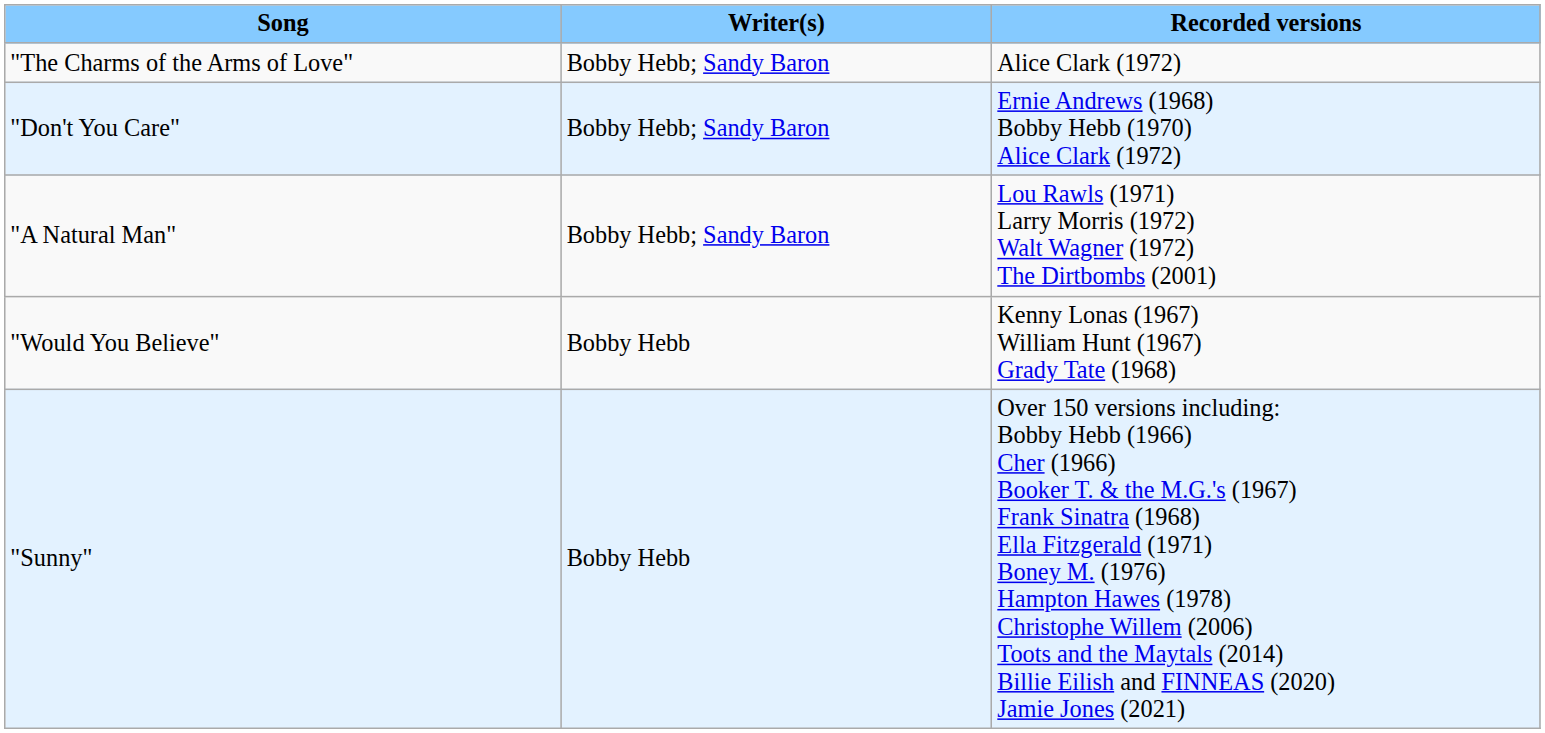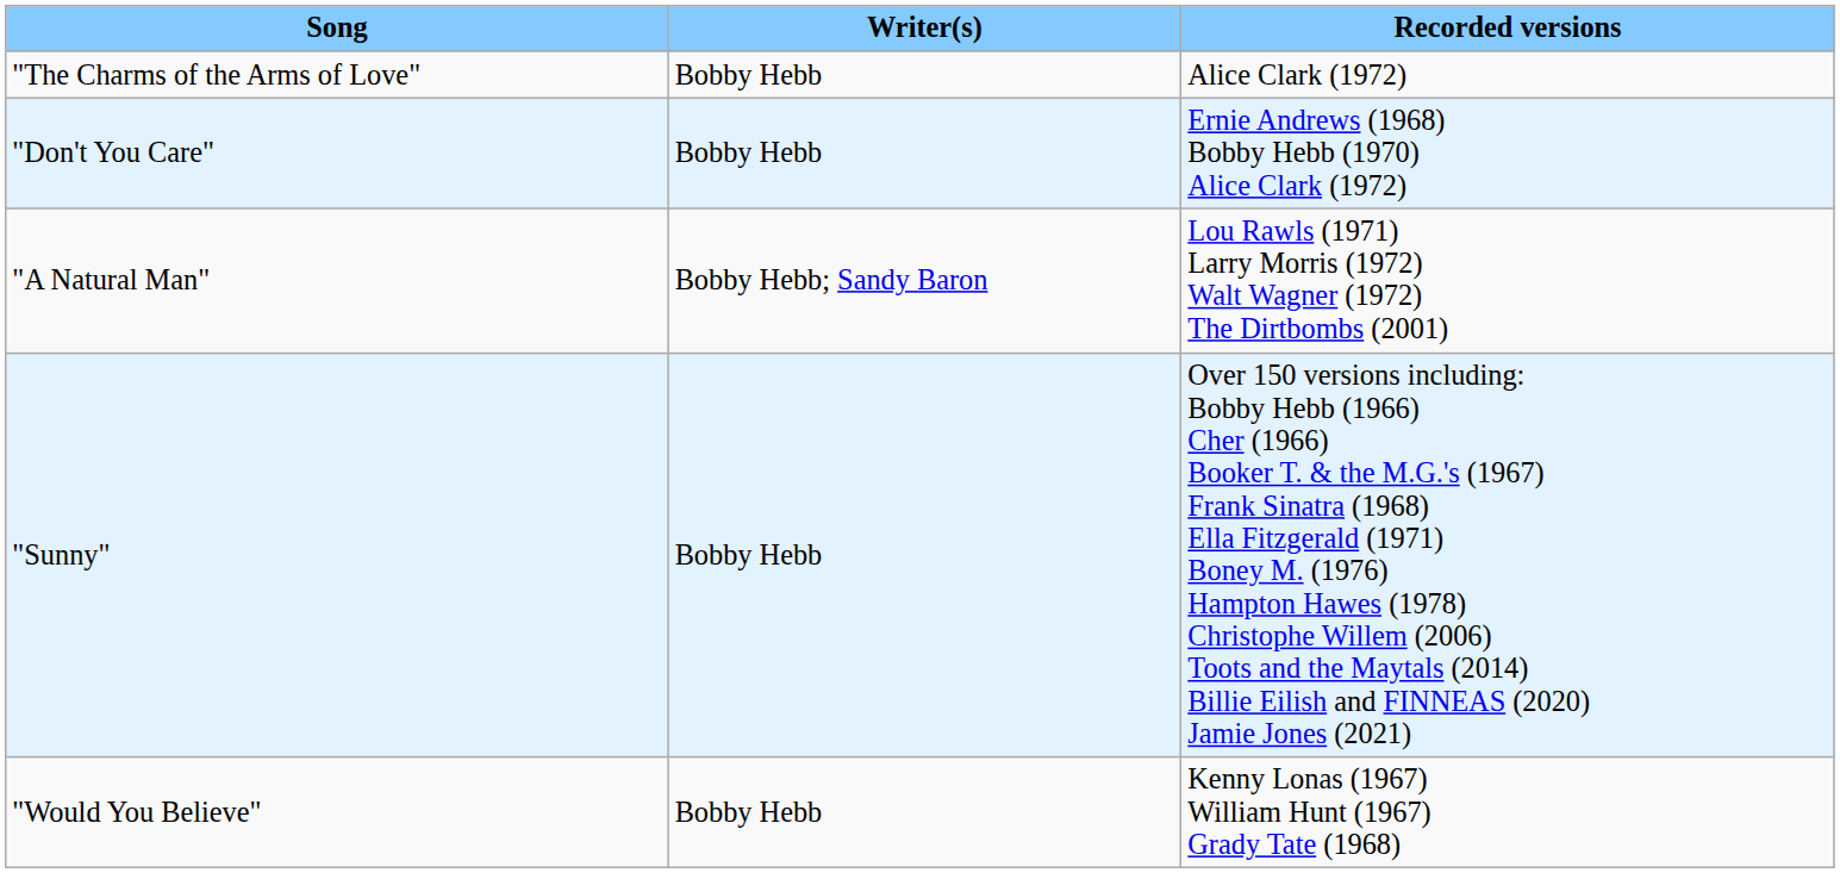 <table class="wikitable" width=80%>
 <tr>
 <th style="background-color: #85CAFF"><span>Song</span></th>
 <th style="background-color: #85CAFF"><span>Writer(s)</span></th>
 <th style="background-color: #85CAFF"><span>Recorded versions</span></th>
 </tr>
 <tr>
 <td>"The Charms of the Arms of Love"</td>
-<td>Bobby Hebb; <a href='#'>Sandy Baron</a></td>
+<td>Bobby Hebb</td>
 <td>Alice Clark (1972)</td>
 </tr>
 <tr style="background-color: #E3F2FF" |>
 <td>"Don't You Care"</td>
-<td>Bobby Hebb; <a href='#'>Sandy Baron</a></td>
+<td>Bobby Hebb</td>
 <td><a href='#'>Ernie Andrews</a> (1968)<br>Bobby Hebb (1970)<br><a href='#'>Alice Clark</a> (1972)</td>
 </tr>
 <tr>
 <td>"A Natural Man"</td>
 <td>Bobby Hebb; <a href='#'>Sandy Baron</a></td>
 <td><a href='#'>Lou Rawls</a> (1971)<br>Larry Morris (1972)<br><a href='#'>Walt Wagner</a> (1972)<br><a href='#'>The Dirtbombs</a> (2001)</td>
 </tr>
+<tr style="background-color: #E3F2FF" |>
+<td>"Sunny"</td>
+<td>Bobby Hebb</td>
+<td>Over 150 versions including:<br>Bobby Hebb (1966)<br><a href='#'>Cher</a> (1966)<br><a href='#'>Booker T. & the M.G.'s</a> (1967)<br><a href='#'>Frank Sinatra</a> (1968)<br><a href='#'>Ella Fitzgerald</a> (1971)<br><a href='#'>Boney M.</a> (1976)<br><a href='#'>Hampton Hawes</a> (1978)<br><a href='#'>Christophe Willem</a> (2006)<br><a href='#'>Toots and the Maytals</a> (2014)<br><a href='#'>Billie Eilish</a> and <a href='#'>FINNEAS</a> (2020)<br><a href='#'>Jamie Jones</a> (2021)</td>
+</tr>
 <tr>
 <td>"Would You Believe"</td>
 <td>Bobby Hebb</td>
 <td>Kenny Lonas (1967)<br>William Hunt (1967)<br><a href='#'>Grady Tate</a> (1968)</td>
 </tr>
-<tr style="background-color: #E3F2FF" |>
-<td>"Sunny"</td>
-<td>Bobby Hebb</td>
-<td>Over 150 versions including:<br>Bobby Hebb (1966)<br><a href='#'>Cher</a> (1966)<br><a href='#'>Booker T. & the M.G.'s</a> (1967)<br><a href='#'>Frank Sinatra</a> (1968)<br><a href='#'>Ella Fitzgerald</a> (1971)<br><a href='#'>Boney M.</a> (1976)<br><a href='#'>Hampton Hawes</a> (1978)<br><a href='#'>Christophe Willem</a> (2006)<br><a href='#'>Toots and the Maytals</a> (2014)<br><a href='#'>Billie Eilish</a> and <a href='#'>FINNEAS</a> (2020)<br><a href='#'>Jamie Jones</a> (2021)</td>
-</tr>
 </table>
